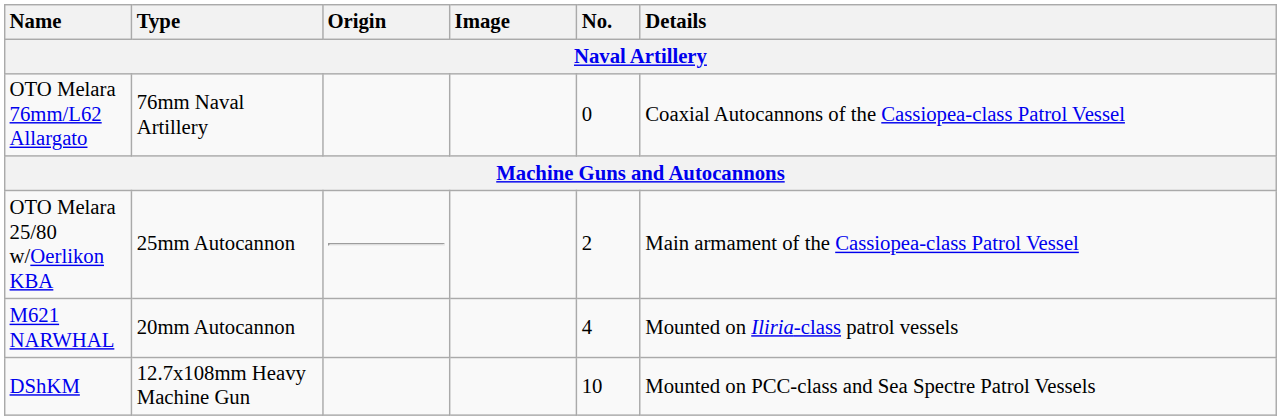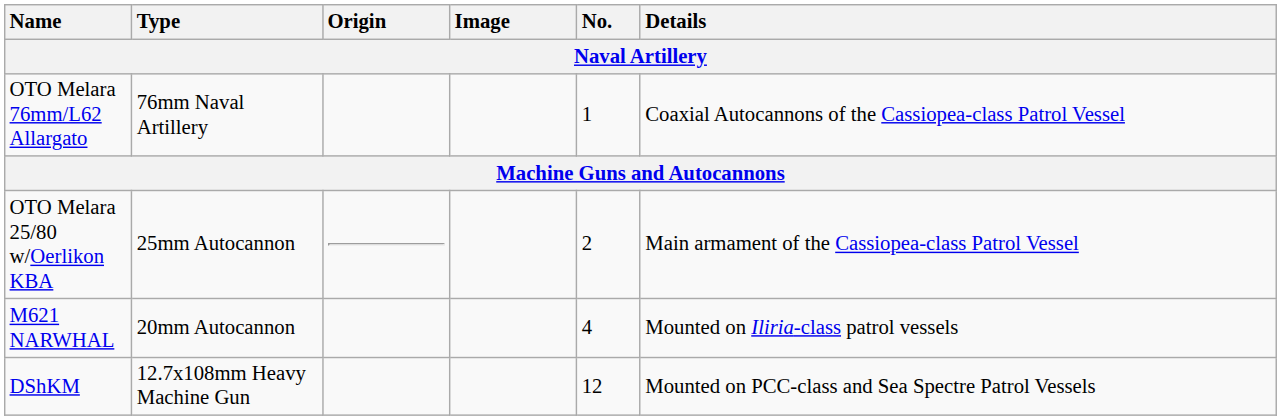 <table class="wikitable" style="margin:auto; font-size:90%; width:100%;">
 <tr>
 <th style="text-align:left; width:10%;">Name</th>
 <th style="text-align:left; width:15%;">Type</th>
 <th style="text-align:left; width:10%;">Origin</th>
 <th style="text-align:left; width:10%;">Image</th>
 <th style="text-align:left; width:5%">No.</th>
 <th style="text-align:left; width:50%">Details</th>
 </tr>
 <tr>
 <th colspan="6"><a href='#'>Naval Artillery</a></th>
 </tr>
 <tr>
 <td>OTO Melara <a href='#'>76mm/L62 Allargato</a></td>
 <td>76mm Naval Artillery</td>
 <td></td>
 <td></td>
-<td>0</td>
+<td>1</td>
 <td>Coaxial Autocannons of the <a href='#'>Cassiopea-class Patrol Vessel</a>  </td>
 </tr>
 <tr>
 <th colspan="6"><a href='#'>Machine Guns and Autocannons</a></th>
 </tr>
 <tr>
 <td>OTO Melara 25/80 w/<a href='#'>Oerlikon KBA</a></td>
 <td>25mm Autocannon</td>
 <td> <hr> </td>
 <td> </td>
 <td>2</td>
 <td>Main armament of the <a href='#'>Cassiopea-class Patrol Vessel</a>  </td>
 </tr>
 <tr>
 <td><a href='#'>M621 NARWHAL</a></td>
 <td>20mm Autocannon</td>
 <td></td>
 <td></td>
 <td>4</td>
 <td>Mounted on <a href='#'><em>Iliria</em>-class</a> patrol vessels</td>
 </tr>
 <tr>
 <td><a href='#'>DShKM</a></td>
 <td>12.7x108mm Heavy Machine Gun</td>
 <td></td>
 <td></td>
-<td>10</td>
+<td>12</td>
 <td>Mounted on PCC-class and Sea Spectre Patrol Vessels</td>
 </tr>
 </table>
